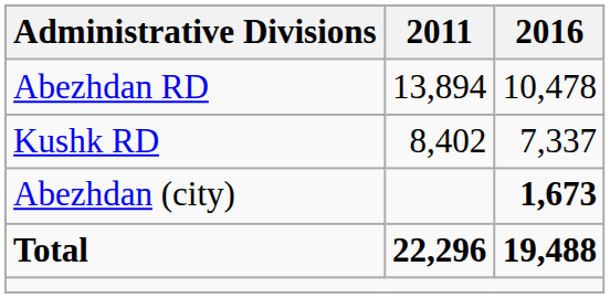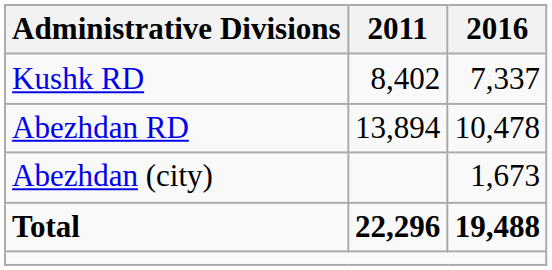 <table class="wikitable">
 <tr>
 <th>Administrative Divisions</th>
 <th>2011</th>
 <th>2016</th>
 </tr>
 <tr>
+<td><a href='#'>Kushk RD</a></td>
+<td style="text-align: right;">8,402</td>
+<td style="text-align: right;">7,337</td>
+</tr>
+<tr>
 <td><a href='#'>Abezhdan RD</a></td>
 <td style="text-align: right;">13,894</td>
 <td style="text-align: right;">10,478</td>
 </tr>
 <tr>
-<td><a href='#'>Kushk RD</a></td>
-<td style="text-align: right;">8,402</td>
-<td style="text-align: right;">7,337</td>
-</tr>
-<tr>
 <td><a href='#'>Abezhdan</a> (city)</td>
 <td style="text-align: right;"></td>
-<td style="text-align: right;"><strong>1,673</strong></td>
+<td style="text-align: right;">1,673</td>
 </tr>
 <tr>
 <td><strong>Total</strong></td>
 <td style="text-align: right;"><strong>22,296</strong></td>
 <td style="text-align: right;"><strong>19,488</strong></td>
 </tr>
 <tr>
 <td colspan=3></td>
 </tr>
 </table>
